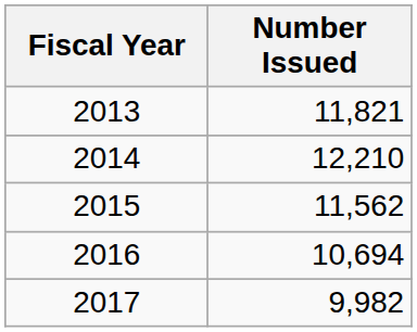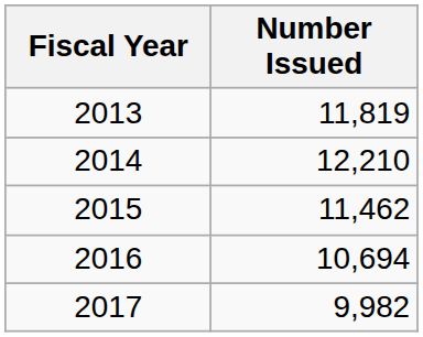 <table class="wikitable sortable">
 <tr>
 <th scope="col" style="width: 100px;">Fiscal Year</th>
 <th scope="col" style="width: 100px;">Number Issued</th>
 </tr>
 <tr>
 <td align=center>2013</td>
-<td align=right>11,821</td>
+<td align=right>11,819</td>
 </tr>
 <tr>
 <td align=center>2014</td>
 <td align=right>12,210</td>
 </tr>
 <tr>
 <td align=center>2015</td>
-<td align=right>11,562</td>
+<td align=right>11,462</td>
 </tr>
 <tr>
 <td align=center>2016</td>
 <td align=right>10,694</td>
 </tr>
 <tr>
 <td align=center>2017</td>
 <td align=right>9,982</td>
 </tr>
 </table>
